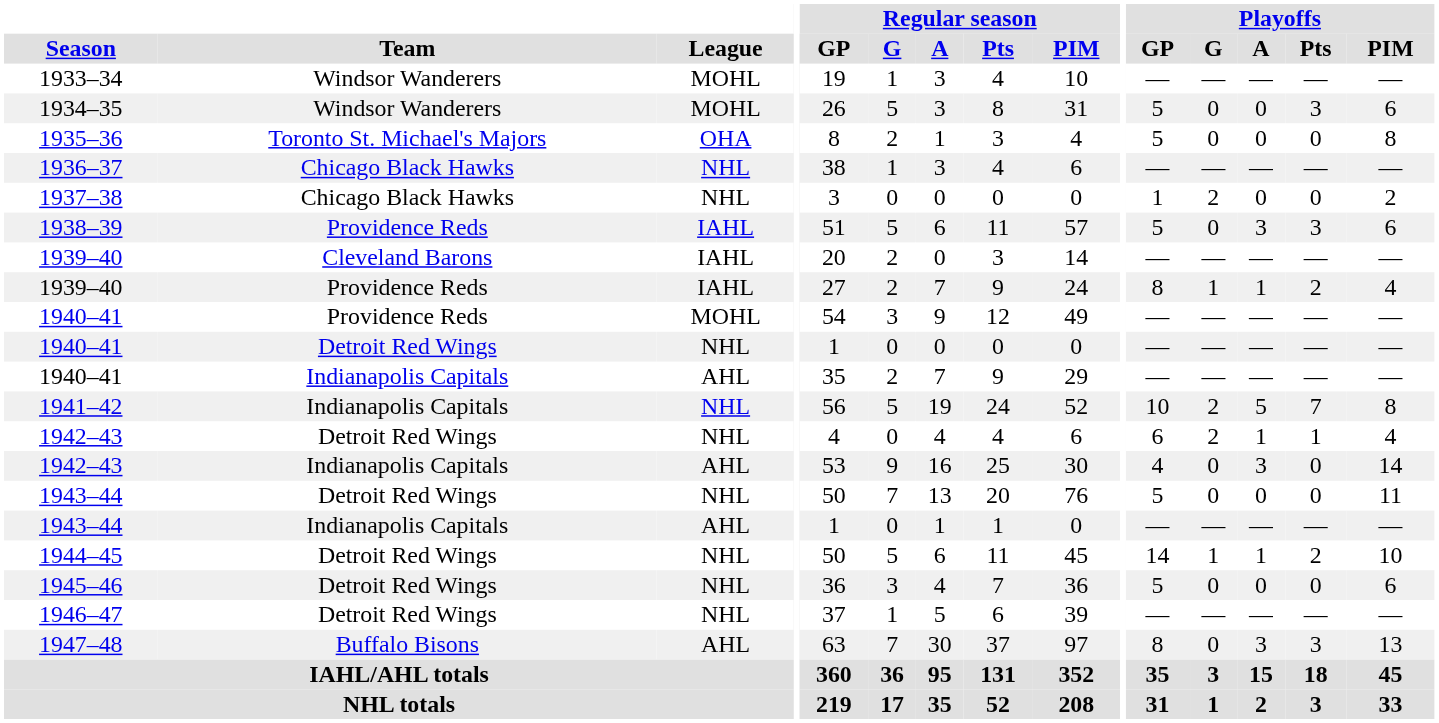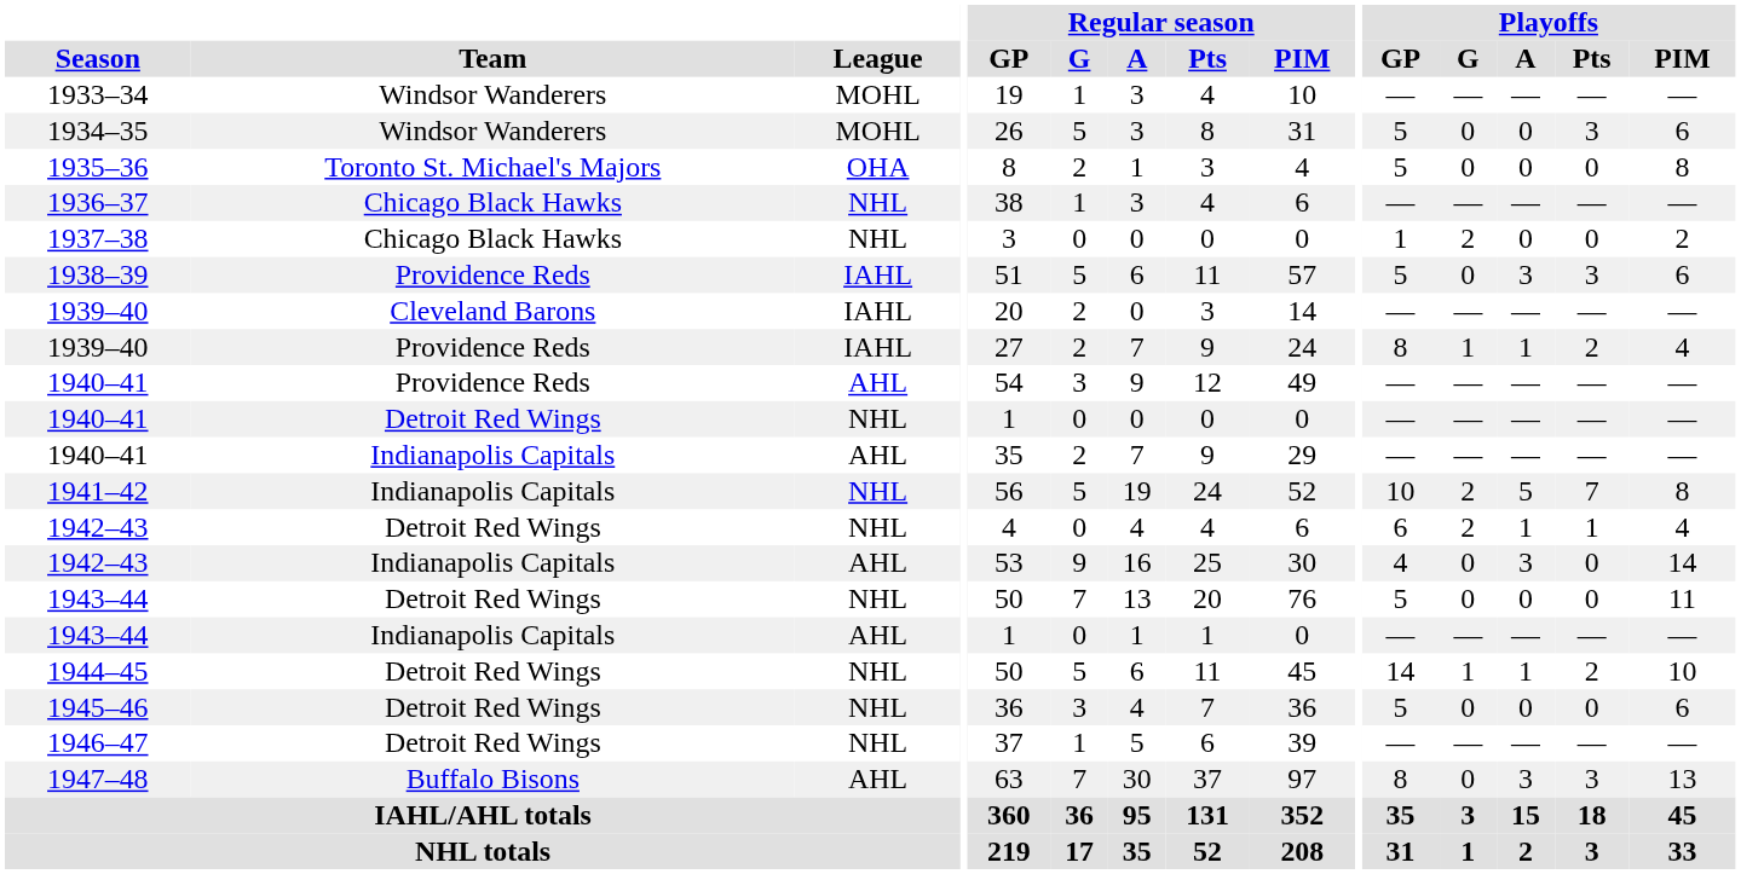 <table border="0" cellpadding="1" cellspacing="0" style="text-align:center; width:60em">
 <tr bgcolor="#e0e0e0">
 <th colspan="3" bgcolor="#ffffff"></th>
 <th rowspan="100" bgcolor="#ffffff"></th>
 <th colspan="5"><a href='#'>Regular season</a></th>
 <th rowspan="100" bgcolor="#ffffff"></th>
 <th colspan="5"><a href='#'>Playoffs</a></th>
 </tr>
 <tr bgcolor="#e0e0e0">
 <th><a href='#'>Season</a></th>
 <th>Team</th>
 <th>League</th>
 <th>GP</th>
 <th><a href='#'>G</a></th>
 <th><a href='#'>A</a></th>
 <th><a href='#'>Pts</a></th>
 <th><a href='#'>PIM</a></th>
 <th>GP</th>
 <th>G</th>
 <th>A</th>
 <th>Pts</th>
 <th>PIM</th>
 </tr>
 <tr>
 <td>1933–34</td>
 <td>Windsor Wanderers</td>
 <td>MOHL</td>
 <td>19</td>
 <td>1</td>
 <td>3</td>
 <td>4</td>
 <td>10</td>
 <td>—</td>
 <td>—</td>
 <td>—</td>
 <td>—</td>
 <td>—</td>
 </tr>
 <tr bgcolor="#f0f0f0">
 <td>1934–35</td>
 <td>Windsor Wanderers</td>
 <td>MOHL</td>
 <td>26</td>
 <td>5</td>
 <td>3</td>
 <td>8</td>
 <td>31</td>
 <td>5</td>
 <td>0</td>
 <td>0</td>
 <td>3</td>
 <td>6</td>
 </tr>
 <tr>
 <td><a href='#'>1935–36</a></td>
 <td><a href='#'>Toronto St. Michael's Majors</a></td>
 <td><a href='#'>OHA</a></td>
 <td>8</td>
 <td>2</td>
 <td>1</td>
 <td>3</td>
 <td>4</td>
 <td>5</td>
 <td>0</td>
 <td>0</td>
 <td>0</td>
 <td>8</td>
 </tr>
 <tr bgcolor="#f0f0f0">
 <td><a href='#'>1936–37</a></td>
 <td><a href='#'>Chicago Black Hawks</a></td>
 <td><a href='#'>NHL</a></td>
 <td>38</td>
 <td>1</td>
 <td>3</td>
 <td>4</td>
 <td>6</td>
 <td>—</td>
 <td>—</td>
 <td>—</td>
 <td>—</td>
 <td>—</td>
 </tr>
 <tr>
 <td><a href='#'>1937–38</a></td>
 <td>Chicago Black Hawks</td>
 <td>NHL</td>
 <td>3</td>
 <td>0</td>
 <td>0</td>
 <td>0</td>
 <td>0</td>
 <td>1</td>
 <td>2</td>
 <td>0</td>
 <td>0</td>
 <td>2</td>
 </tr>
 <tr bgcolor="#f0f0f0">
 <td><a href='#'>1938–39</a></td>
 <td><a href='#'>Providence Reds</a></td>
 <td><a href='#'>IAHL</a></td>
 <td>51</td>
 <td>5</td>
 <td>6</td>
 <td>11</td>
 <td>57</td>
 <td>5</td>
 <td>0</td>
 <td>3</td>
 <td>3</td>
 <td>6</td>
 </tr>
 <tr>
 <td><a href='#'>1939–40</a></td>
 <td><a href='#'>Cleveland Barons</a></td>
 <td>IAHL</td>
 <td>20</td>
 <td>2</td>
 <td>0</td>
 <td>3</td>
 <td>14</td>
 <td>—</td>
 <td>—</td>
 <td>—</td>
 <td>—</td>
 <td>—</td>
 </tr>
 <tr bgcolor="#f0f0f0">
 <td>1939–40</td>
 <td>Providence Reds</td>
 <td>IAHL</td>
 <td>27</td>
 <td>2</td>
 <td>7</td>
 <td>9</td>
 <td>24</td>
 <td>8</td>
 <td>1</td>
 <td>1</td>
 <td>2</td>
 <td>4</td>
 </tr>
 <tr>
 <td><a href='#'>1940–41</a></td>
 <td>Providence Reds</td>
-<td>MOHL</td>
+<td><a href='#'>AHL</a></td>
 <td>54</td>
 <td>3</td>
 <td>9</td>
 <td>12</td>
 <td>49</td>
 <td>—</td>
 <td>—</td>
 <td>—</td>
 <td>—</td>
 <td>—</td>
 </tr>
 <tr bgcolor="#f0f0f0">
 <td><a href='#'>1940–41</a></td>
 <td><a href='#'>Detroit Red Wings</a></td>
 <td>NHL</td>
 <td>1</td>
 <td>0</td>
 <td>0</td>
 <td>0</td>
 <td>0</td>
 <td>—</td>
 <td>—</td>
 <td>—</td>
 <td>—</td>
 <td>—</td>
 </tr>
 <tr>
 <td>1940–41</td>
 <td><a href='#'>Indianapolis Capitals</a></td>
 <td>AHL</td>
 <td>35</td>
 <td>2</td>
 <td>7</td>
 <td>9</td>
 <td>29</td>
 <td>—</td>
 <td>—</td>
 <td>—</td>
 <td>—</td>
 <td>—</td>
 </tr>
 <tr bgcolor="#f0f0f0">
 <td><a href='#'>1941–42</a></td>
 <td>Indianapolis Capitals</td>
 <td><a href='#'>NHL</a></td>
 <td>56</td>
 <td>5</td>
 <td>19</td>
 <td>24</td>
 <td>52</td>
 <td>10</td>
 <td>2</td>
 <td>5</td>
 <td>7</td>
 <td>8</td>
 </tr>
 <tr>
 <td><a href='#'>1942–43</a></td>
 <td>Detroit Red Wings</td>
 <td>NHL</td>
 <td>4</td>
 <td>0</td>
 <td>4</td>
 <td>4</td>
 <td>6</td>
 <td>6</td>
 <td>2</td>
 <td>1</td>
 <td>1</td>
 <td>4</td>
 </tr>
 <tr bgcolor="#f0f0f0">
 <td><a href='#'>1942–43</a></td>
 <td>Indianapolis Capitals</td>
 <td>AHL</td>
 <td>53</td>
 <td>9</td>
 <td>16</td>
 <td>25</td>
 <td>30</td>
 <td>4</td>
 <td>0</td>
 <td>3</td>
 <td>0</td>
 <td>14</td>
 </tr>
 <tr>
 <td><a href='#'>1943–44</a></td>
 <td>Detroit Red Wings</td>
 <td>NHL</td>
 <td>50</td>
 <td>7</td>
 <td>13</td>
 <td>20</td>
 <td>76</td>
 <td>5</td>
 <td>0</td>
 <td>0</td>
 <td>0</td>
 <td>11</td>
 </tr>
 <tr bgcolor="#f0f0f0">
 <td><a href='#'>1943–44</a></td>
 <td>Indianapolis Capitals</td>
 <td>AHL</td>
 <td>1</td>
 <td>0</td>
 <td>1</td>
 <td>1</td>
 <td>0</td>
 <td>—</td>
 <td>—</td>
 <td>—</td>
 <td>—</td>
 <td>—</td>
 </tr>
 <tr>
 <td><a href='#'>1944–45</a></td>
 <td>Detroit Red Wings</td>
 <td>NHL</td>
 <td>50</td>
 <td>5</td>
 <td>6</td>
 <td>11</td>
 <td>45</td>
 <td>14</td>
 <td>1</td>
 <td>1</td>
 <td>2</td>
 <td>10</td>
 </tr>
 <tr bgcolor="#f0f0f0">
 <td><a href='#'>1945–46</a></td>
 <td>Detroit Red Wings</td>
 <td>NHL</td>
 <td>36</td>
 <td>3</td>
 <td>4</td>
 <td>7</td>
 <td>36</td>
 <td>5</td>
 <td>0</td>
 <td>0</td>
 <td>0</td>
 <td>6</td>
 </tr>
 <tr>
 <td><a href='#'>1946–47</a></td>
 <td>Detroit Red Wings</td>
 <td>NHL</td>
 <td>37</td>
 <td>1</td>
 <td>5</td>
 <td>6</td>
 <td>39</td>
 <td>—</td>
 <td>—</td>
 <td>—</td>
 <td>—</td>
 <td>—</td>
 </tr>
 <tr bgcolor="#f0f0f0">
 <td><a href='#'>1947–48</a></td>
 <td><a href='#'>Buffalo Bisons</a></td>
 <td>AHL</td>
 <td>63</td>
 <td>7</td>
 <td>30</td>
 <td>37</td>
 <td>97</td>
 <td>8</td>
 <td>0</td>
 <td>3</td>
 <td>3</td>
 <td>13</td>
 </tr>
 <tr bgcolor="#e0e0e0">
 <th colspan="3">IAHL/AHL totals</th>
 <th>360</th>
 <th>36</th>
 <th>95</th>
 <th>131</th>
 <th>352</th>
 <th>35</th>
 <th>3</th>
 <th>15</th>
 <th>18</th>
 <th>45</th>
 </tr>
 <tr bgcolor="#e0e0e0">
 <th colspan="3">NHL totals</th>
 <th>219</th>
 <th>17</th>
 <th>35</th>
 <th>52</th>
 <th>208</th>
 <th>31</th>
 <th>1</th>
 <th>2</th>
 <th>3</th>
 <th>33</th>
 </tr>
 </table>
